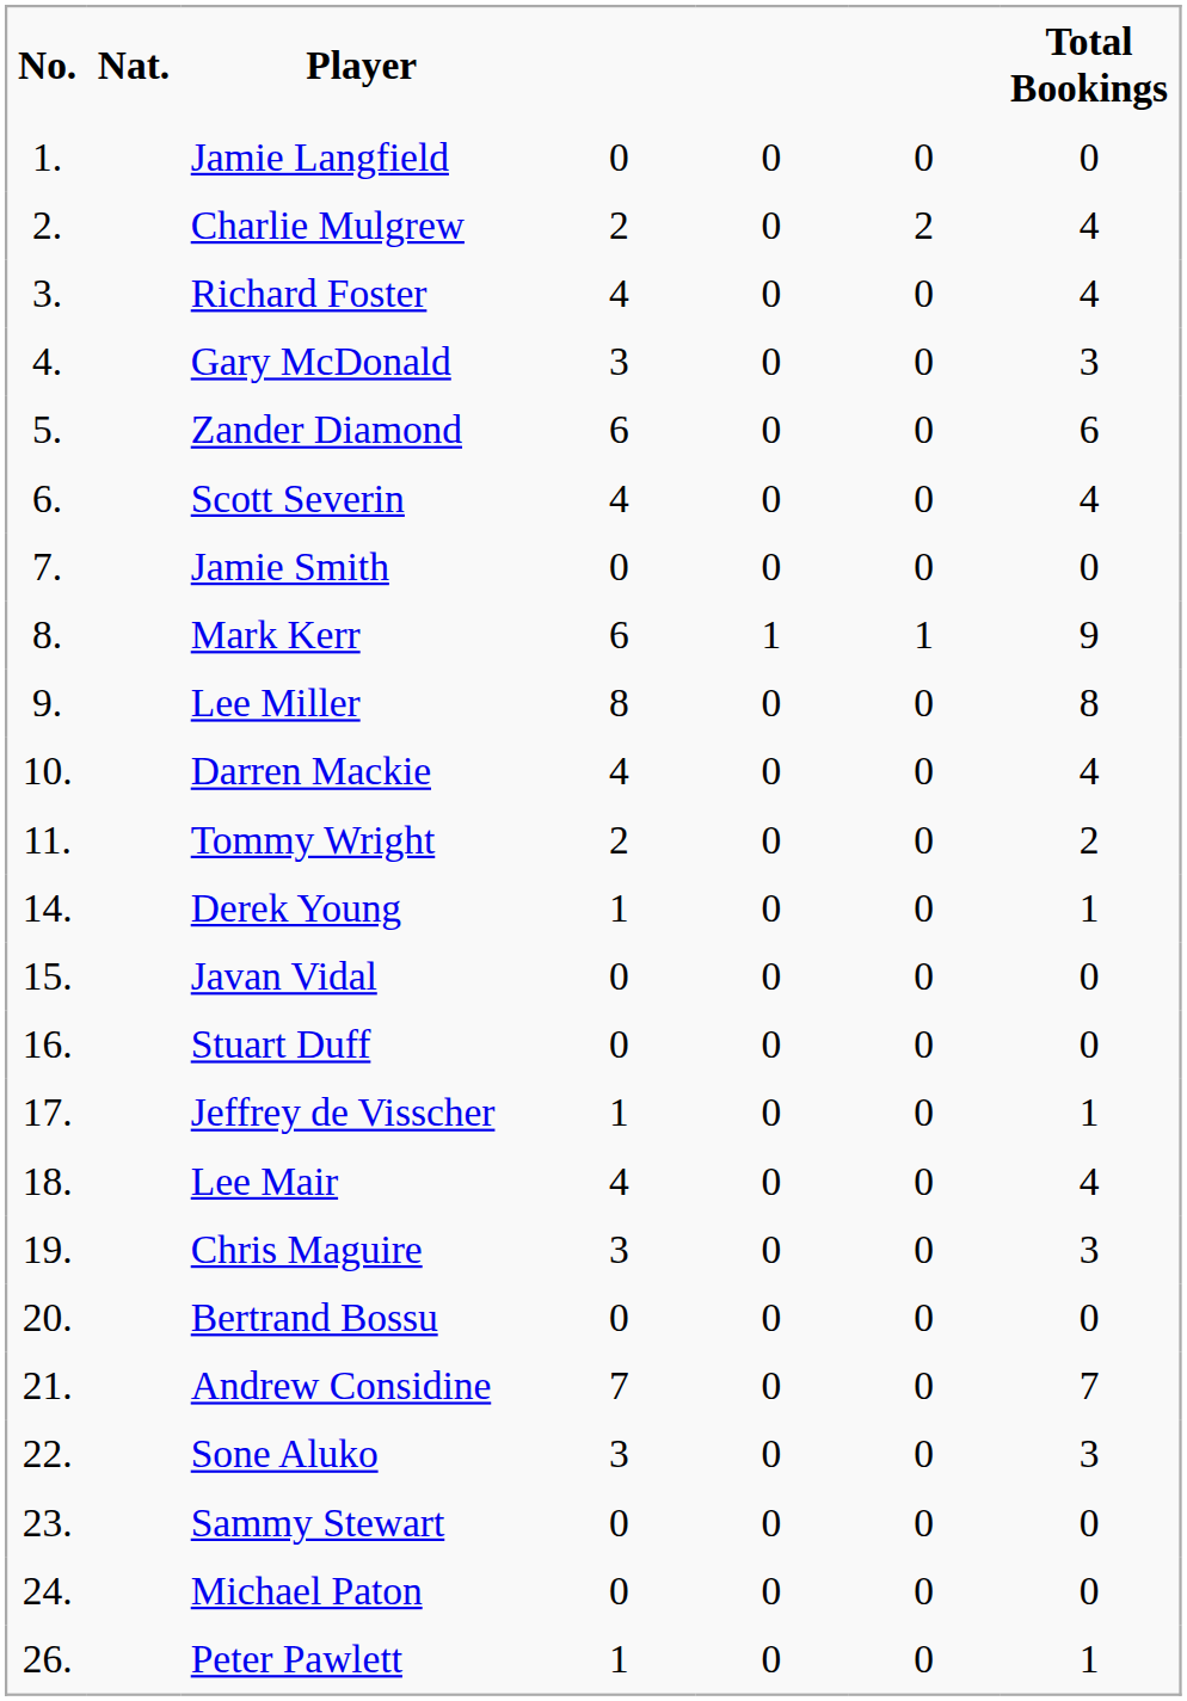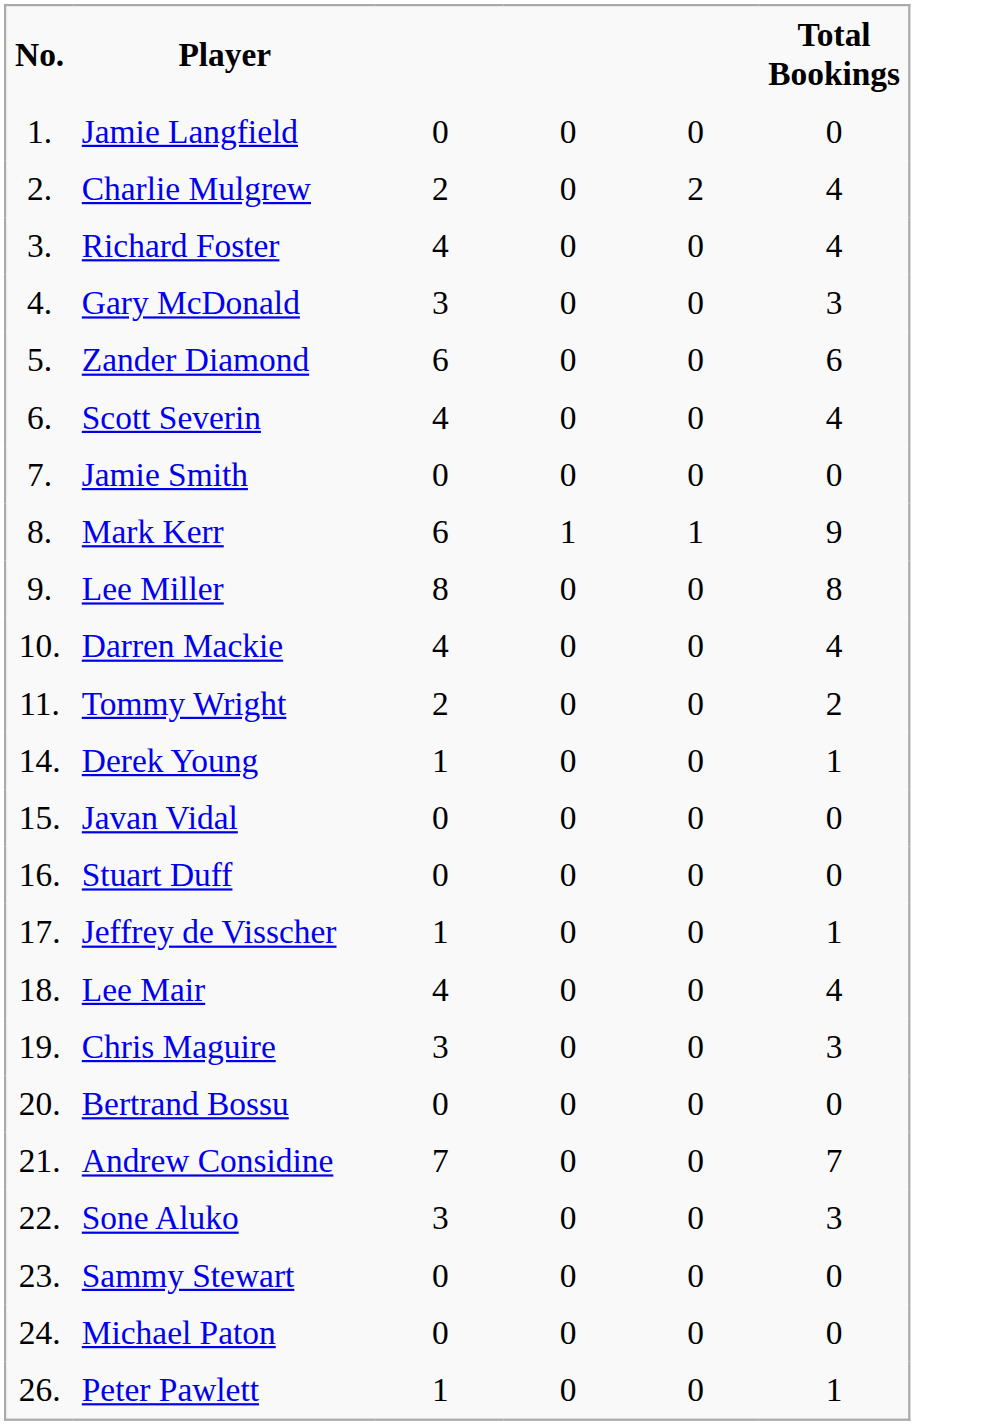 <table class= border="2" cellpadding="4" cellspacing="0" style="text-align:center; margin: 1em 1em 1em 0; background: #f9f9f9; border: 1px #aaa solid; border-collapse: collapse; font-size: 95%;">
 <tr>
 <th width=20>No.</th>
-<th width=24>Nat.</th>
 <th width=130>Player</th>
 <th width=50></th>
 <th width=50></th>
 <th width=50></th>
 <th width=50>Total Bookings</th>
 </tr>
 <tr>
 <td>1.</td>
-<td></td>
 <td align=left><a href='#'>Jamie Langfield</a></td>
 <td>0</td>
 <td>0</td>
 <td>0</td>
 <td>0</td>
 </tr>
 <tr>
 <td>2.</td>
-<td></td>
 <td align=left><a href='#'>Charlie Mulgrew</a></td>
 <td>2</td>
 <td>0</td>
 <td>2</td>
 <td>4</td>
 </tr>
 <tr>
 <td>3.</td>
-<td></td>
 <td align=left><a href='#'>Richard Foster</a></td>
 <td>4</td>
 <td>0</td>
 <td>0</td>
 <td>4</td>
 </tr>
 <tr>
 <td>4.</td>
-<td></td>
 <td align=left><a href='#'>Gary McDonald</a></td>
 <td>3</td>
 <td>0</td>
 <td>0</td>
 <td>3</td>
 </tr>
 <tr>
 <td>5.</td>
-<td></td>
 <td align=left><a href='#'>Zander Diamond</a></td>
 <td>6</td>
 <td>0</td>
 <td>0</td>
 <td>6</td>
 </tr>
 <tr>
 <td>6.</td>
-<td></td>
 <td align=left><a href='#'>Scott Severin</a></td>
 <td>4</td>
 <td>0</td>
 <td>0</td>
 <td>4</td>
 </tr>
 <tr>
 <td>7.</td>
-<td></td>
 <td align=left><a href='#'>Jamie Smith</a></td>
 <td>0</td>
 <td>0</td>
 <td>0</td>
 <td>0</td>
 </tr>
 <tr>
 <td>8.</td>
-<td></td>
 <td align=left><a href='#'>Mark Kerr</a></td>
 <td>6</td>
 <td>1</td>
 <td>1</td>
 <td>9</td>
 </tr>
 <tr>
 <td>9.</td>
-<td></td>
 <td align=left><a href='#'>Lee Miller</a></td>
 <td>8</td>
 <td>0</td>
 <td>0</td>
 <td>8</td>
 </tr>
 <tr>
 <td>10.</td>
-<td></td>
 <td align=left><a href='#'>Darren Mackie</a></td>
 <td>4</td>
 <td>0</td>
 <td>0</td>
 <td>4</td>
 </tr>
 <tr>
 <td>11.</td>
-<td></td>
 <td align=left><a href='#'>Tommy Wright</a></td>
 <td>2</td>
 <td>0</td>
 <td>0</td>
 <td>2</td>
 </tr>
 <tr>
 <td>14.</td>
-<td></td>
 <td align=left><a href='#'>Derek Young</a></td>
 <td>1</td>
 <td>0</td>
 <td>0</td>
 <td>1</td>
 </tr>
 <tr>
 <td>15.</td>
-<td></td>
 <td align=left><a href='#'>Javan Vidal</a></td>
 <td>0</td>
 <td>0</td>
 <td>0</td>
 <td>0</td>
 </tr>
 <tr>
 <td>16.</td>
-<td></td>
 <td align=left><a href='#'>Stuart Duff</a></td>
 <td>0</td>
 <td>0</td>
 <td>0</td>
 <td>0</td>
 </tr>
 <tr>
 <td>17.</td>
-<td></td>
 <td align=left><a href='#'>Jeffrey de Visscher</a></td>
 <td>1</td>
 <td>0</td>
 <td>0</td>
 <td>1</td>
 </tr>
 <tr>
 <td>18.</td>
-<td></td>
 <td align=left><a href='#'>Lee Mair</a></td>
 <td>4</td>
 <td>0</td>
 <td>0</td>
 <td>4</td>
 </tr>
 <tr>
 <td>19.</td>
-<td></td>
 <td align=left><a href='#'>Chris Maguire</a></td>
 <td>3</td>
 <td>0</td>
 <td>0</td>
 <td>3</td>
 </tr>
 <tr>
 <td>20.</td>
-<td></td>
 <td align=left><a href='#'>Bertrand Bossu</a></td>
 <td>0</td>
 <td>0</td>
 <td>0</td>
 <td>0</td>
 </tr>
 <tr>
 <td>21.</td>
-<td></td>
 <td align=left><a href='#'>Andrew Considine</a></td>
 <td>7</td>
 <td>0</td>
 <td>0</td>
 <td>7</td>
 </tr>
 <tr>
 <td>22.</td>
-<td></td>
 <td align=left><a href='#'>Sone Aluko</a></td>
 <td>3</td>
 <td>0</td>
 <td>0</td>
 <td>3</td>
 </tr>
 <tr>
 <td>23.</td>
-<td></td>
 <td align=left><a href='#'>Sammy Stewart</a></td>
 <td>0</td>
 <td>0</td>
 <td>0</td>
 <td>0</td>
 </tr>
 <tr>
 <td>24.</td>
-<td></td>
 <td align=left><a href='#'>Michael Paton</a></td>
 <td>0</td>
 <td>0</td>
 <td>0</td>
 <td>0</td>
 </tr>
 <tr>
 <td>26.</td>
-<td></td>
 <td align=left><a href='#'>Peter Pawlett</a></td>
 <td>1</td>
 <td>0</td>
 <td>0</td>
 <td>1</td>
 </tr>
 </table>
